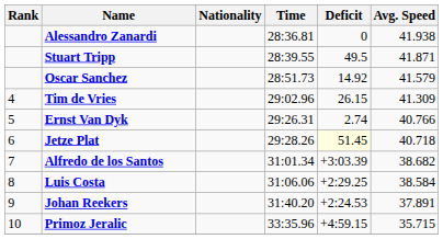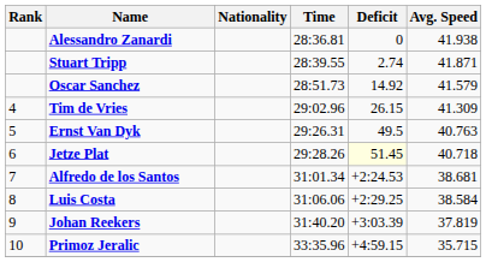 <table class="wikitable sortable" style="text-align:left">
 <tr>
 <th width=20>Rank</th>
 <th width=180>Name</th>
 <th>Nationality</th>
 <th>Time</th>
 <th>Deficit</th>
 <th>Avg. Speed</th>
 </tr>
 <tr>
 <td></td>
 <td><strong><a href='#'>Alessandro Zanardi</a></strong></td>
 <td><strong></strong></td>
 <td align=right>28:36.81</td>
 <td align=right>0</td>
 <td align=right>41.938</td>
 </tr>
 <tr>
 <td></td>
 <td><strong><a href='#'>Stuart Tripp</a></strong></td>
 <td><strong></strong></td>
 <td align=right>28:39.55</td>
-<td align=right>49.5</td>
+<td align=right>2.74</td>
 <td align=right>41.871</td>
 </tr>
 <tr>
 <td></td>
 <td><strong><a href='#'>Oscar Sanchez</a></strong></td>
 <td><strong></strong></td>
 <td align=right>28:51.73</td>
 <td align=right>14.92</td>
 <td align=right>41.579</td>
 </tr>
 <tr>
 <td>4</td>
 <td><strong><a href='#'>Tim de Vries</a></strong></td>
 <td><strong></strong></td>
 <td align=right>29:02.96</td>
 <td align=right>26.15</td>
 <td align=right>41.309</td>
 </tr>
 <tr>
 <td>5</td>
 <td><strong><a href='#'>Ernst Van Dyk</a></strong></td>
 <td><strong></strong></td>
 <td align=right>29:26.31</td>
-<td align=right>2.74</td>
-<td align=right>40.766</td>
+<td align=right>49.5</td>
+<td align=right>40.763</td>
 </tr>
 <tr>
 <td>6</td>
 <td><strong><a href='#'>Jetze Plat</a></strong></td>
 <td><strong></strong></td>
 <td align=right>29:28.26</td>
 <td align=right style="background: lightyellow;">51.45</td>
 <td align=right>40.718</td>
 </tr>
 <tr>
 <td>7</td>
 <td><strong><a href='#'>Alfredo de los Santos</a></strong></td>
 <td><strong></strong></td>
 <td align=right>31:01.34</td>
-<td align=right>+3:03.39</td>
-<td align=right>38.682</td>
+<td align=right>+2:24.53</td>
+<td align=right>38.681</td>
 </tr>
 <tr>
 <td>8</td>
 <td><strong><a href='#'>Luis Costa</a></strong></td>
 <td><strong></strong></td>
 <td align=right>31:06.06</td>
 <td align=right>+2:29.25</td>
 <td align=right>38.584</td>
 </tr>
 <tr>
 <td>9</td>
 <td><strong><a href='#'>Johan Reekers</a></strong></td>
 <td><strong></strong></td>
 <td align=right>31:40.20</td>
-<td align=right>+2:24.53</td>
-<td align=right>37.891</td>
+<td align=right>+3:03.39</td>
+<td align=right>37.819</td>
 </tr>
 <tr>
 <td>10</td>
 <td><strong><a href='#'>Primoz Jeralic</a></strong></td>
 <td><strong></strong></td>
 <td align=right>33:35.96</td>
 <td align=right>+4:59.15</td>
 <td align=right>35.715</td>
 </tr>
 <tr>
 </tr>
 </table>
